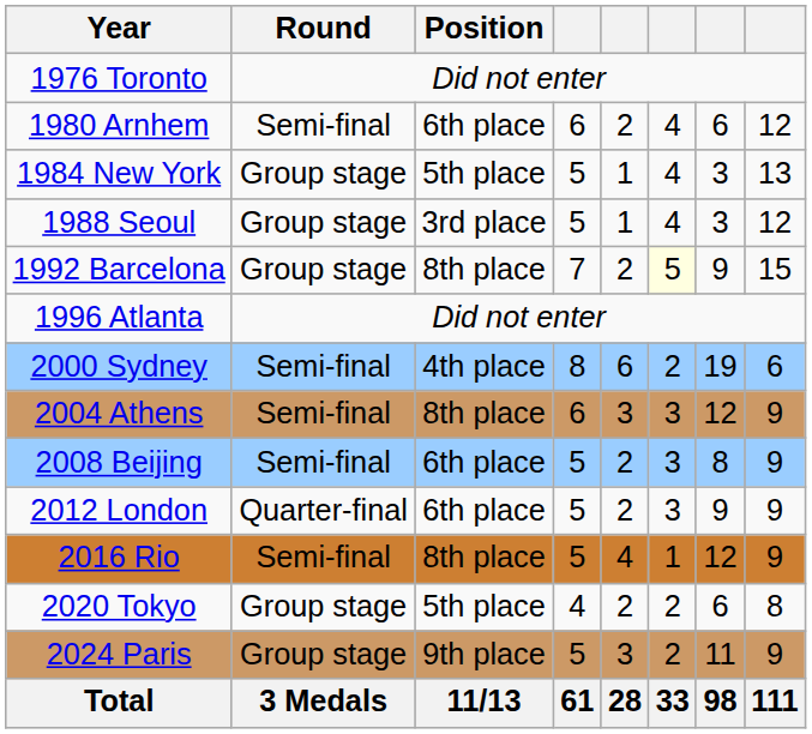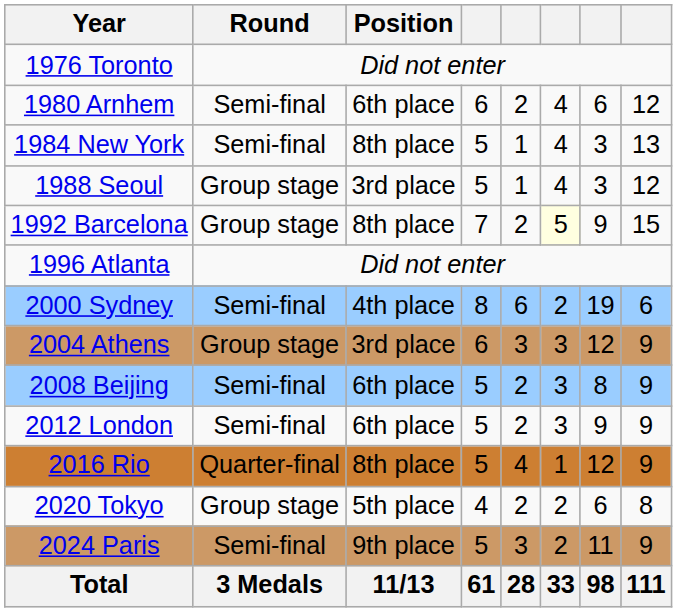 <table class="wikitable" style="text-align: center;">
 <tr>
 <th>Year</th>
 <th>Round</th>
 <th>Position</th>
 <th></th>
 <th></th>
 <th></th>
 <th></th>
 <th></th>
 </tr>
 <tr>
 <td> <a href='#'>1976 Toronto</a></td>
 <td colspan="9"><em>Did not enter</em></td>
 </tr>
 <tr>
 <td> <a href='#'>1980 Arnhem</a></td>
 <td>Semi-final</td>
 <td>6th place</td>
 <td>6</td>
 <td>2</td>
 <td>4</td>
 <td>6</td>
 <td>12</td>
 </tr>
 <tr>
 <td> <a href='#'>1984 New York</a></td>
-<td>Group stage</td>
-<td>5th place</td>
+<td>Semi-final</td>
+<td>8th place</td>
 <td>5</td>
 <td>1</td>
 <td>4</td>
 <td>3</td>
 <td>13</td>
 </tr>
 <tr>
 <td> <a href='#'>1988 Seoul</a></td>
 <td>Group stage</td>
 <td>3rd place</td>
 <td>5</td>
 <td>1</td>
 <td>4</td>
 <td>3</td>
 <td>12</td>
 </tr>
 <tr>
 <td> <a href='#'>1992 Barcelona</a></td>
 <td>Group stage</td>
 <td>8th place</td>
 <td>7</td>
 <td>2</td>
 <td style="background: lightyellow;">5</td>
 <td>9</td>
 <td>15</td>
 </tr>
 <tr>
 <td> <a href='#'>1996 Atlanta</a></td>
 <td colspan="9"><em>Did not enter</em></td>
 </tr>
 <tr bgcolor=9acdff>
 <td> <a href='#'>2000 Sydney</a></td>
 <td>Semi-final</td>
 <td>4th place</td>
 <td>8</td>
 <td>6</td>
 <td>2</td>
 <td>19</td>
 <td>6</td>
 </tr>
 <tr bgcolor=cc9966>
 <td> <a href='#'>2004 Athens</a></td>
-<td>Semi-final</td>
-<td>8th place</td>
+<td>Group stage</td>
+<td>3rd place</td>
 <td>6</td>
 <td>3</td>
 <td>3</td>
 <td>12</td>
 <td>9</td>
 </tr>
 <tr bgcolor=9acdff>
 <td> <a href='#'>2008 Beijing</a></td>
 <td>Semi-final</td>
 <td>6th place</td>
 <td>5</td>
 <td>2</td>
 <td>3</td>
 <td>8</td>
 <td>9</td>
 </tr>
 <tr>
 <td> <a href='#'>2012 London</a></td>
-<td>Quarter-final</td>
+<td>Semi-final</td>
 <td>6th place</td>
 <td>5</td>
 <td>2</td>
 <td>3</td>
 <td>9</td>
 <td>9</td>
 </tr>
 <tr bgcolor="#cd7f32">
 <td> <a href='#'>2016 Rio</a></td>
-<td>Semi-final</td>
+<td>Quarter-final</td>
 <td>8th place</td>
 <td>5</td>
 <td>4</td>
 <td>1</td>
 <td>12</td>
 <td>9</td>
 </tr>
 <tr>
 <td> <a href='#'>2020 Tokyo</a></td>
 <td>Group stage</td>
 <td>5th place</td>
 <td>4</td>
 <td>2</td>
 <td>2</td>
 <td>6</td>
 <td>8</td>
 </tr>
 <tr bgcolor=cc9966>
 <td> <a href='#'>2024 Paris</a></td>
-<td>Group stage</td>
+<td>Semi-final</td>
 <td>9th place</td>
 <td>5</td>
 <td>3</td>
 <td>2</td>
 <td>11</td>
 <td>9</td>
 </tr>
 <tr>
 <th>Total</th>
 <th>3 Medals</th>
 <th>11/13</th>
 <th>61</th>
 <th>28</th>
 <th>33</th>
 <th>98</th>
 <th>111</th>
 </tr>
 </table>
